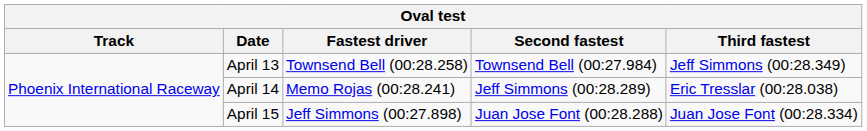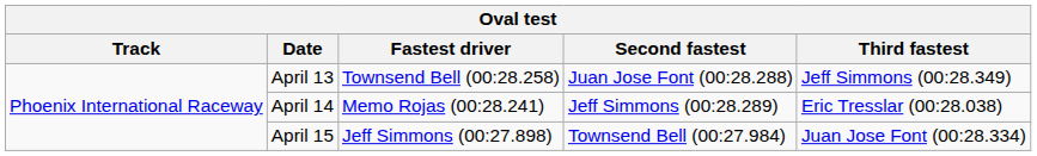 <table class="wikitable">
 <tr>
 <th colspan=5>Oval test</th>
 </tr>
 <tr>
 <th>Track</th>
 <th>Date</th>
 <th>Fastest driver</th>
 <th>Second fastest</th>
 <th>Third fastest</th>
 </tr>
 <tr>
 <td rowspan=3><a href='#'>Phoenix International Raceway</a></td>
 <td>April 13</td>
 <td> <a href='#'>Townsend Bell</a> (00:28.258)</td>
-<td> <a href='#'>Townsend Bell</a> (00:27.984)</td>
+<td> <a href='#'>Juan Jose Font</a> (00:28.288)</td>
 <td> <a href='#'>Jeff Simmons</a> (00:28.349)</td>
 </tr>
 <tr>
 <td>April 14</td>
 <td> <a href='#'>Memo Rojas</a> (00:28.241)</td>
 <td> <a href='#'>Jeff Simmons</a> (00:28.289)</td>
 <td> <a href='#'>Eric Tresslar</a> (00:28.038)</td>
 </tr>
 <tr>
 <td>April 15</td>
 <td> <a href='#'>Jeff Simmons</a> (00:27.898)</td>
-<td> <a href='#'>Juan Jose Font</a> (00:28.288)</td>
+<td> <a href='#'>Townsend Bell</a> (00:27.984)</td>
 <td> <a href='#'>Juan Jose Font</a> (00:28.334)</td>
 </tr>
 </table>
